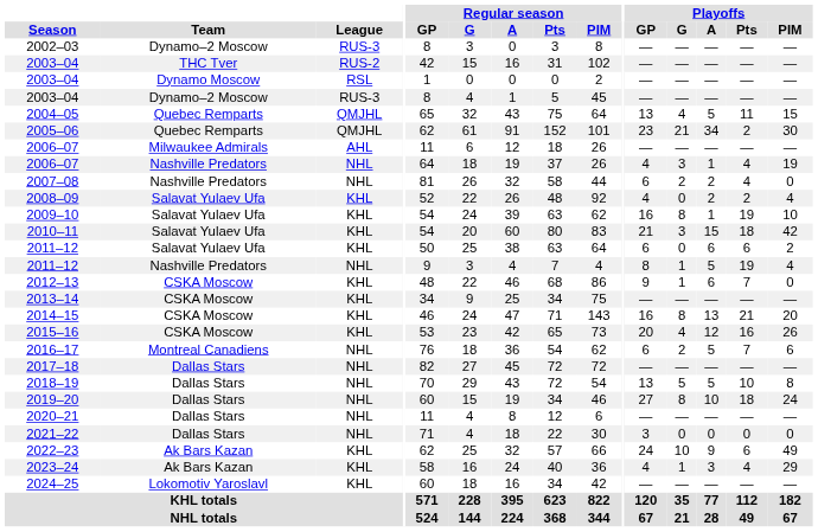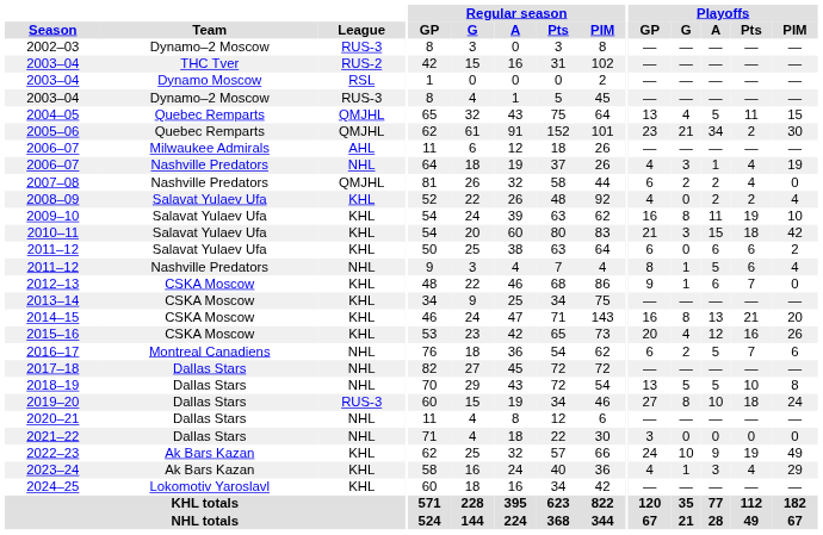 <table border="0" cellpadding="1" cellspacing="0" style="text-align:center; width:60em">
 <tr bgcolor="#e0e0e0">
 <th colspan="3" bgcolor="#ffffff"></th>
 <th rowspan="100" bgcolor="#ffffff"></th>
 <th colspan="5"><a href='#'>Regular season</a></th>
 <th rowspan="100" bgcolor="#ffffff"></th>
 <th colspan="5"><a href='#'>Playoffs</a></th>
 </tr>
 <tr bgcolor="#e0e0e0">
 <th><a href='#'>Season</a></th>
 <th>Team</th>
 <th>League</th>
 <th>GP</th>
 <th><a href='#'>G</a></th>
 <th><a href='#'>A</a></th>
 <th><a href='#'>Pts</a></th>
 <th><a href='#'>PIM</a></th>
 <th>GP</th>
 <th>G</th>
 <th>A</th>
 <th>Pts</th>
 <th>PIM</th>
 </tr>
 <tr>
 <td>2002–03</td>
 <td>Dynamo–2 Moscow</td>
 <td><a href='#'>RUS-3</a></td>
 <td>8</td>
 <td>3</td>
 <td>0</td>
 <td>3</td>
 <td>8</td>
 <td>—</td>
 <td>—</td>
 <td>—</td>
 <td>—</td>
 <td>—</td>
 </tr>
 <tr bgcolor="#f0f0f0">
 <td><a href='#'>2003–04</a></td>
 <td><a href='#'>THC Tver</a></td>
 <td><a href='#'>RUS-2</a></td>
 <td>42</td>
 <td>15</td>
 <td>16</td>
 <td>31</td>
 <td>102</td>
 <td>—</td>
 <td>—</td>
 <td>—</td>
 <td>—</td>
 <td>—</td>
 </tr>
 <tr>
 <td><a href='#'>2003–04</a></td>
 <td><a href='#'>Dynamo Moscow</a></td>
 <td><a href='#'>RSL</a></td>
 <td>1</td>
 <td>0</td>
 <td>0</td>
 <td>0</td>
 <td>2</td>
 <td>—</td>
 <td>—</td>
 <td>—</td>
 <td>—</td>
 <td>—</td>
 </tr>
 <tr bgcolor="#f0f0f0">
 <td>2003–04</td>
 <td>Dynamo–2 Moscow</td>
 <td>RUS-3</td>
 <td>8</td>
 <td>4</td>
 <td>1</td>
 <td>5</td>
 <td>45</td>
 <td>—</td>
 <td>—</td>
 <td>—</td>
 <td>—</td>
 <td>—</td>
 </tr>
 <tr>
 <td><a href='#'>2004–05</a></td>
 <td><a href='#'>Quebec Remparts</a></td>
 <td><a href='#'>QMJHL</a></td>
 <td>65</td>
 <td>32</td>
 <td>43</td>
 <td>75</td>
 <td>64</td>
 <td>13</td>
 <td>4</td>
 <td>5</td>
 <td>11</td>
 <td>15</td>
 </tr>
 <tr bgcolor="#f0f0f0">
 <td><a href='#'>2005–06</a></td>
 <td>Quebec Remparts</td>
 <td>QMJHL</td>
 <td>62</td>
 <td>61</td>
 <td>91</td>
 <td>152</td>
 <td>101</td>
 <td>23</td>
 <td>21</td>
 <td>34</td>
 <td>2</td>
 <td>30</td>
 </tr>
 <tr>
 <td><a href='#'>2006–07</a></td>
 <td><a href='#'>Milwaukee Admirals</a></td>
 <td><a href='#'>AHL</a></td>
 <td>11</td>
 <td>6</td>
 <td>12</td>
 <td>18</td>
 <td>26</td>
 <td>—</td>
 <td>—</td>
 <td>—</td>
 <td>—</td>
 <td>—</td>
 </tr>
 <tr bgcolor="#f0f0f0">
 <td><a href='#'>2006–07</a></td>
 <td><a href='#'>Nashville Predators</a></td>
 <td><a href='#'>NHL</a></td>
 <td>64</td>
 <td>18</td>
 <td>19</td>
 <td>37</td>
 <td>26</td>
 <td>4</td>
 <td>3</td>
 <td>1</td>
 <td>4</td>
 <td>19</td>
 </tr>
 <tr>
 <td><a href='#'>2007–08</a></td>
 <td>Nashville Predators</td>
-<td>NHL</td>
+<td>QMJHL</td>
 <td>81</td>
 <td>26</td>
 <td>32</td>
 <td>58</td>
 <td>44</td>
 <td>6</td>
 <td>2</td>
 <td>2</td>
 <td>4</td>
 <td>0</td>
 </tr>
 <tr bgcolor="#f0f0f0">
 <td><a href='#'>2008–09</a></td>
 <td><a href='#'>Salavat Yulaev Ufa</a></td>
 <td><a href='#'>KHL</a></td>
 <td>52</td>
 <td>22</td>
 <td>26</td>
 <td>48</td>
 <td>92</td>
 <td>4</td>
 <td>0</td>
 <td>2</td>
 <td>2</td>
 <td>4</td>
 </tr>
 <tr>
 <td><a href='#'>2009–10</a></td>
 <td>Salavat Yulaev Ufa</td>
 <td>KHL</td>
 <td>54</td>
 <td>24</td>
 <td>39</td>
 <td>63</td>
 <td>62</td>
 <td>16</td>
 <td>8</td>
-<td>1</td>
+<td>11</td>
 <td>19</td>
 <td>10</td>
 </tr>
 <tr bgcolor="#f0f0f0">
 <td><a href='#'>2010–11</a></td>
 <td>Salavat Yulaev Ufa</td>
 <td>KHL</td>
 <td>54</td>
 <td>20</td>
 <td>60</td>
 <td>80</td>
 <td>83</td>
 <td>21</td>
 <td>3</td>
 <td>15</td>
 <td>18</td>
 <td>42</td>
 </tr>
 <tr>
 <td><a href='#'>2011–12</a></td>
 <td>Salavat Yulaev Ufa</td>
 <td>KHL</td>
 <td>50</td>
 <td>25</td>
 <td>38</td>
 <td>63</td>
 <td>64</td>
 <td>6</td>
 <td>0</td>
 <td>6</td>
 <td>6</td>
 <td>2</td>
 </tr>
 <tr bgcolor="#f0f0f0">
 <td><a href='#'>2011–12</a></td>
 <td>Nashville Predators</td>
 <td>NHL</td>
 <td>9</td>
 <td>3</td>
 <td>4</td>
 <td>7</td>
 <td>4</td>
 <td>8</td>
 <td>1</td>
 <td>5</td>
-<td>19</td>
+<td>6</td>
 <td>4</td>
 </tr>
 <tr>
 <td><a href='#'>2012–13</a></td>
 <td><a href='#'>CSKA Moscow</a></td>
 <td>KHL</td>
 <td>48</td>
 <td>22</td>
 <td>46</td>
 <td>68</td>
 <td>86</td>
 <td>9</td>
 <td>1</td>
 <td>6</td>
 <td>7</td>
 <td>0</td>
 </tr>
 <tr bgcolor="#f0f0f0">
 <td><a href='#'>2013–14</a></td>
 <td>CSKA Moscow</td>
 <td>KHL</td>
 <td>34</td>
 <td>9</td>
 <td>25</td>
 <td>34</td>
 <td>75</td>
 <td>—</td>
 <td>—</td>
 <td>—</td>
 <td>—</td>
 <td>—</td>
 </tr>
 <tr>
 <td><a href='#'>2014–15</a></td>
 <td>CSKA Moscow</td>
 <td>KHL</td>
 <td>46</td>
 <td>24</td>
 <td>47</td>
 <td>71</td>
 <td>143</td>
 <td>16</td>
 <td>8</td>
 <td>13</td>
 <td>21</td>
 <td>20</td>
 </tr>
 <tr bgcolor="#f0f0f0">
 <td><a href='#'>2015–16</a></td>
 <td>CSKA Moscow</td>
 <td>KHL</td>
 <td>53</td>
 <td>23</td>
 <td>42</td>
 <td>65</td>
 <td>73</td>
 <td>20</td>
 <td>4</td>
 <td>12</td>
 <td>16</td>
 <td>26</td>
 </tr>
 <tr>
 <td><a href='#'>2016–17</a></td>
 <td><a href='#'>Montreal Canadiens</a></td>
 <td>NHL</td>
 <td>76</td>
 <td>18</td>
 <td>36</td>
 <td>54</td>
 <td>62</td>
 <td>6</td>
 <td>2</td>
 <td>5</td>
 <td>7</td>
 <td>6</td>
 </tr>
 <tr bgcolor="#f0f0f0">
 <td><a href='#'>2017–18</a></td>
 <td><a href='#'>Dallas Stars</a></td>
 <td>NHL</td>
 <td>82</td>
 <td>27</td>
 <td>45</td>
 <td>72</td>
 <td>72</td>
 <td>—</td>
 <td>—</td>
 <td>—</td>
 <td>—</td>
 <td>—</td>
 </tr>
 <tr>
 <td><a href='#'>2018–19</a></td>
 <td>Dallas Stars</td>
 <td>NHL</td>
 <td>70</td>
 <td>29</td>
 <td>43</td>
 <td>72</td>
 <td>54</td>
 <td>13</td>
 <td>5</td>
 <td>5</td>
 <td>10</td>
 <td>8</td>
 </tr>
 <tr bgcolor="#f0f0f0">
 <td><a href='#'>2019–20</a></td>
 <td>Dallas Stars</td>
-<td>NHL</td>
+<td><a href='#'>RUS-3</a></td>
 <td>60</td>
 <td>15</td>
 <td>19</td>
 <td>34</td>
 <td>46</td>
 <td>27</td>
 <td>8</td>
 <td>10</td>
 <td>18</td>
 <td>24</td>
 </tr>
 <tr>
 <td><a href='#'>2020–21</a></td>
 <td>Dallas Stars</td>
 <td>NHL</td>
 <td>11</td>
 <td>4</td>
 <td>8</td>
 <td>12</td>
 <td>6</td>
 <td>—</td>
 <td>—</td>
 <td>—</td>
 <td>—</td>
 <td>—</td>
 </tr>
 <tr bgcolor="#f0f0f0">
 <td><a href='#'>2021–22</a></td>
 <td>Dallas Stars</td>
 <td>NHL</td>
 <td>71</td>
 <td>4</td>
 <td>18</td>
 <td>22</td>
 <td>30</td>
 <td>3</td>
 <td>0</td>
 <td>0</td>
 <td>0</td>
 <td>0</td>
 </tr>
 <tr>
 <td><a href='#'>2022–23</a></td>
 <td><a href='#'>Ak Bars Kazan</a></td>
 <td>KHL</td>
 <td>62</td>
 <td>25</td>
 <td>32</td>
 <td>57</td>
 <td>66</td>
 <td>24</td>
 <td>10</td>
 <td>9</td>
-<td>6</td>
+<td>19</td>
 <td>49</td>
 </tr>
 <tr bgcolor="#f0f0f0">
 <td><a href='#'>2023–24</a></td>
 <td>Ak Bars Kazan</td>
 <td>KHL</td>
 <td>58</td>
 <td>16</td>
 <td>24</td>
 <td>40</td>
 <td>36</td>
 <td>4</td>
 <td>1</td>
 <td>3</td>
 <td>4</td>
 <td>29</td>
 </tr>
 <tr>
 <td><a href='#'>2024–25</a></td>
 <td><a href='#'>Lokomotiv Yaroslavl</a></td>
 <td>KHL</td>
 <td>60</td>
 <td>18</td>
 <td>16</td>
 <td>34</td>
 <td>42</td>
 <td>—</td>
 <td>—</td>
 <td>—</td>
 <td>—</td>
 <td>—</td>
 </tr>
 <tr bgcolor="#e0e0e0">
 <th colspan="3">KHL totals</th>
 <th>571</th>
 <th>228</th>
 <th>395</th>
 <th>623</th>
 <th>822</th>
 <th>120</th>
 <th>35</th>
 <th>77</th>
 <th>112</th>
 <th>182</th>
 </tr>
 <tr bgcolor="#e0e0e0">
 <th colspan="3">NHL totals</th>
 <th>524</th>
 <th>144</th>
 <th>224</th>
 <th>368</th>
 <th>344</th>
 <th>67</th>
 <th>21</th>
 <th>28</th>
 <th>49</th>
 <th>67</th>
 </tr>
 </table>
